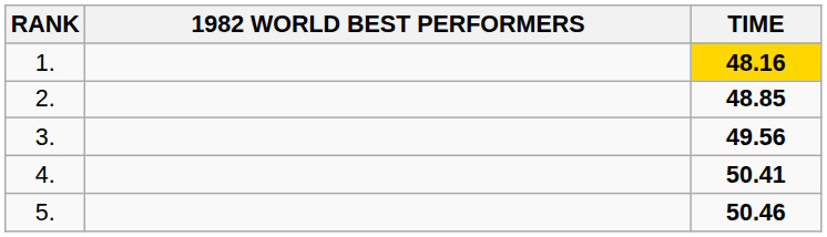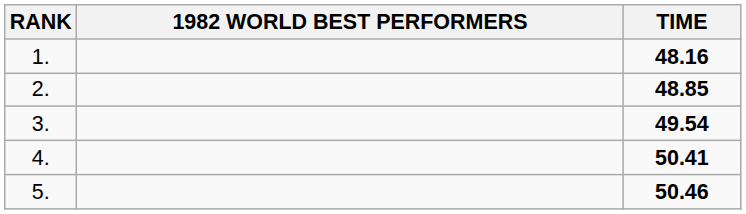 <table class="wikitable" style="border-collapse: collapse; font-size: 90%;">
 <tr>
 <th>RANK</th>
 <th align="center" style="width: 25em">1982 WORLD BEST PERFORMERS</th>
 <th align="center" style="width: 5em">TIME</th>
 </tr>
 <tr>
 <td align="center">1.</td>
 <td></td>
-<td align="center" style="background: gold;"><strong>48.16</strong></td>
+<td align="center"><strong>48.16</strong></td>
 </tr>
 <tr>
 <td align="center">2.</td>
 <td></td>
 <td align="center"><strong>48.85</strong></td>
 </tr>
 <tr>
 <td align="center">3.</td>
 <td></td>
-<td align="center"><strong>49.56</strong></td>
+<td align="center"><strong>49.54</strong></td>
 </tr>
 <tr>
 <td align="center">4.</td>
 <td></td>
 <td align="center"><strong>50.41</strong></td>
 </tr>
 <tr>
 <td align="center">5.</td>
 <td></td>
 <td align="center"><strong>50.46</strong></td>
 </tr>
 </table>
